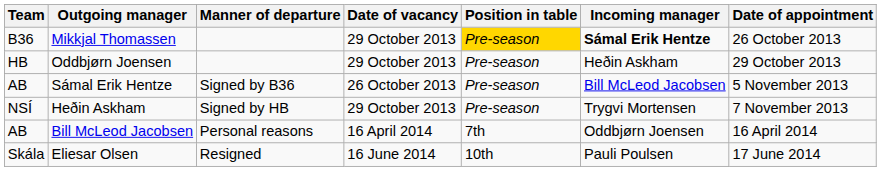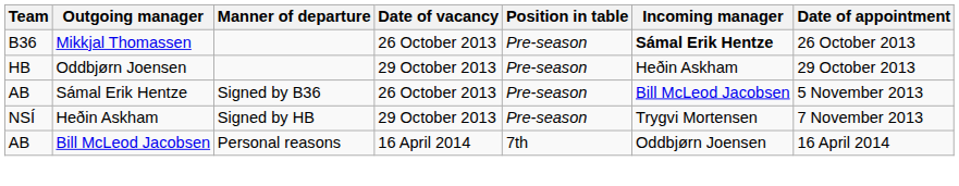 <table class="wikitable" style="text-align: left;">
 <tr>
 <th>Team</th>
 <th>Outgoing manager</th>
 <th>Manner of departure</th>
 <th>Date of vacancy</th>
 <th>Position in table</th>
 <th>Incoming manager</th>
 <th>Date of appointment</th>
 </tr>
 <tr>
 <td>B36</td>
 <td> <a href='#'>Mikkjal Thomassen</a></td>
 <td></td>
-<td>29 October 2013</td>
-<td style="background: gold;"><em>Pre-season</em></td>
+<td>26 October 2013</td>
+<td><em>Pre-season</em></td>
 <td><strong> Sámal Erik Hentze</strong></td>
 <td>26 October 2013</td>
 </tr>
 <tr>
 <td>HB</td>
 <td> Oddbjørn Joensen</td>
 <td></td>
 <td>29 October 2013</td>
 <td><em>Pre-season</em></td>
 <td> Heðin Askham</td>
 <td>29 October 2013</td>
 </tr>
 <tr>
 <td>AB</td>
 <td> Sámal Erik Hentze</td>
 <td>Signed by B36</td>
 <td>26 October 2013</td>
 <td><em>Pre-season</em></td>
 <td> <a href='#'>Bill McLeod Jacobsen</a></td>
 <td>5 November 2013</td>
 </tr>
 <tr>
 <td>NSÍ</td>
 <td> Heðin Askham</td>
 <td>Signed by HB</td>
 <td>29 October 2013</td>
 <td><em>Pre-season</em></td>
 <td> Trygvi Mortensen</td>
 <td>7 November 2013</td>
 </tr>
 <tr>
 <td>AB</td>
 <td> <a href='#'>Bill McLeod Jacobsen</a></td>
 <td>Personal reasons</td>
 <td>16 April 2014</td>
 <td>7th</td>
 <td> Oddbjørn Joensen</td>
 <td>16 April 2014</td>
 </tr>
-<tr>
-<td>Skála</td>
-<td> Eliesar Olsen</td>
-<td>Resigned</td>
-<td>16 June 2014</td>
-<td>10th</td>
-<td> Pauli Poulsen</td>
-<td>17 June 2014</td>
-</tr>
 </table>
